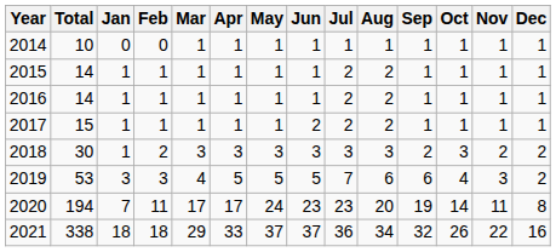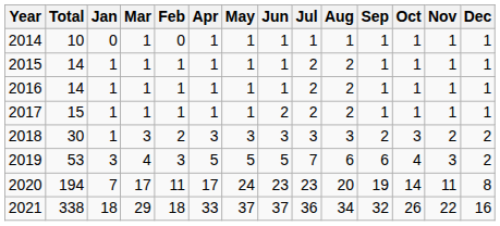 <table class="wikitable" style="text-align:right;">
 <tr>
 <th>Year</th>
 <th>Total</th>
 <th>Jan</th>
+<th>Mar</th>
 <th>Feb</th>
-<th>Mar</th>
 <th>Apr</th>
 <th>May</th>
 <th>Jun</th>
 <th>Jul</th>
 <th>Aug</th>
 <th>Sep</th>
 <th>Oct</th>
 <th>Nov</th>
 <th>Dec</th>
 </tr>
 <tr align=right>
 <td>2014</td>
 <td>10</td>
 <td>0</td>
+<td>1</td>
 <td>0</td>
-<td>1</td>
 <td>1</td>
 <td>1</td>
 <td>1</td>
 <td>1</td>
 <td>1</td>
 <td>1</td>
 <td>1</td>
 <td>1</td>
 <td>1</td>
 </tr>
 <tr align=right>
 <td>2015</td>
 <td>14</td>
 <td>1</td>
 <td>1</td>
 <td>1</td>
 <td>1</td>
 <td>1</td>
 <td>1</td>
 <td>2</td>
 <td>2</td>
 <td>1</td>
 <td>1</td>
 <td>1</td>
 <td>1</td>
 </tr>
 <tr align=right>
 <td>2016</td>
 <td>14</td>
 <td>1</td>
 <td>1</td>
 <td>1</td>
 <td>1</td>
 <td>1</td>
 <td>1</td>
 <td>2</td>
 <td>2</td>
 <td>1</td>
 <td>1</td>
 <td>1</td>
 <td>1</td>
 </tr>
 <tr align=right>
 <td>2017</td>
 <td>15</td>
 <td>1</td>
 <td>1</td>
 <td>1</td>
 <td>1</td>
 <td>1</td>
 <td>2</td>
 <td>2</td>
 <td>2</td>
 <td>1</td>
 <td>1</td>
 <td>1</td>
 <td>1</td>
 </tr>
 <tr align=right>
 <td>2018</td>
 <td>30</td>
 <td>1</td>
+<td>3</td>
 <td>2</td>
-<td>3</td>
 <td>3</td>
 <td>3</td>
 <td>3</td>
 <td>3</td>
 <td>3</td>
 <td>2</td>
 <td>3</td>
 <td>2</td>
 <td>2</td>
 </tr>
 <tr align=right>
 <td>2019</td>
 <td>53</td>
 <td>3</td>
+<td>4</td>
 <td>3</td>
-<td>4</td>
 <td>5</td>
 <td>5</td>
 <td>5</td>
 <td>7</td>
 <td>6</td>
 <td>6</td>
 <td>4</td>
 <td>3</td>
 <td>2</td>
 </tr>
 <tr align=right>
 <td>2020</td>
 <td>194</td>
 <td>7</td>
+<td>17</td>
 <td>11</td>
-<td>17</td>
 <td>17</td>
 <td>24</td>
 <td>23</td>
 <td>23</td>
 <td>20</td>
 <td>19</td>
 <td>14</td>
 <td>11</td>
 <td>8</td>
 </tr>
 <tr align=right>
 <td>2021</td>
 <td>338</td>
 <td>18</td>
+<td>29</td>
 <td>18</td>
-<td>29</td>
 <td>33</td>
 <td>37</td>
 <td>37</td>
 <td>36</td>
 <td>34</td>
 <td>32</td>
 <td>26</td>
 <td>22</td>
 <td>16</td>
 </tr>
 </table>
